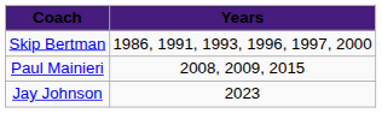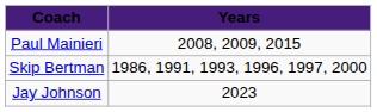 <table class="wikitable" style="margin: 1em auto 1em auto">
 <tr style="text-align:center;">
 <th style="background:#461D7C;" align="center"><span>Coach</span></th>
 <th style="background:#461D7C;" align="center"><span>Years</span></th>
 </tr>
 <tr style="text-align:center;">
+<td><a href='#'>Paul Mainieri</a></td>
+<td>2008, 2009, 2015</td>
+</tr>
+<tr style="text-align:center;">
 <td><a href='#'>Skip Bertman</a></td>
 <td>1986, 1991, 1993, 1996, 1997, 2000</td>
-</tr>
-<tr style="text-align:center;">
-<td><a href='#'>Paul Mainieri</a></td>
-<td>2008, 2009, 2015</td>
 </tr>
 <tr style="text-align:center;">
 <td><a href='#'>Jay Johnson</a></td>
 <td>2023</td>
 </tr>
 </table>
